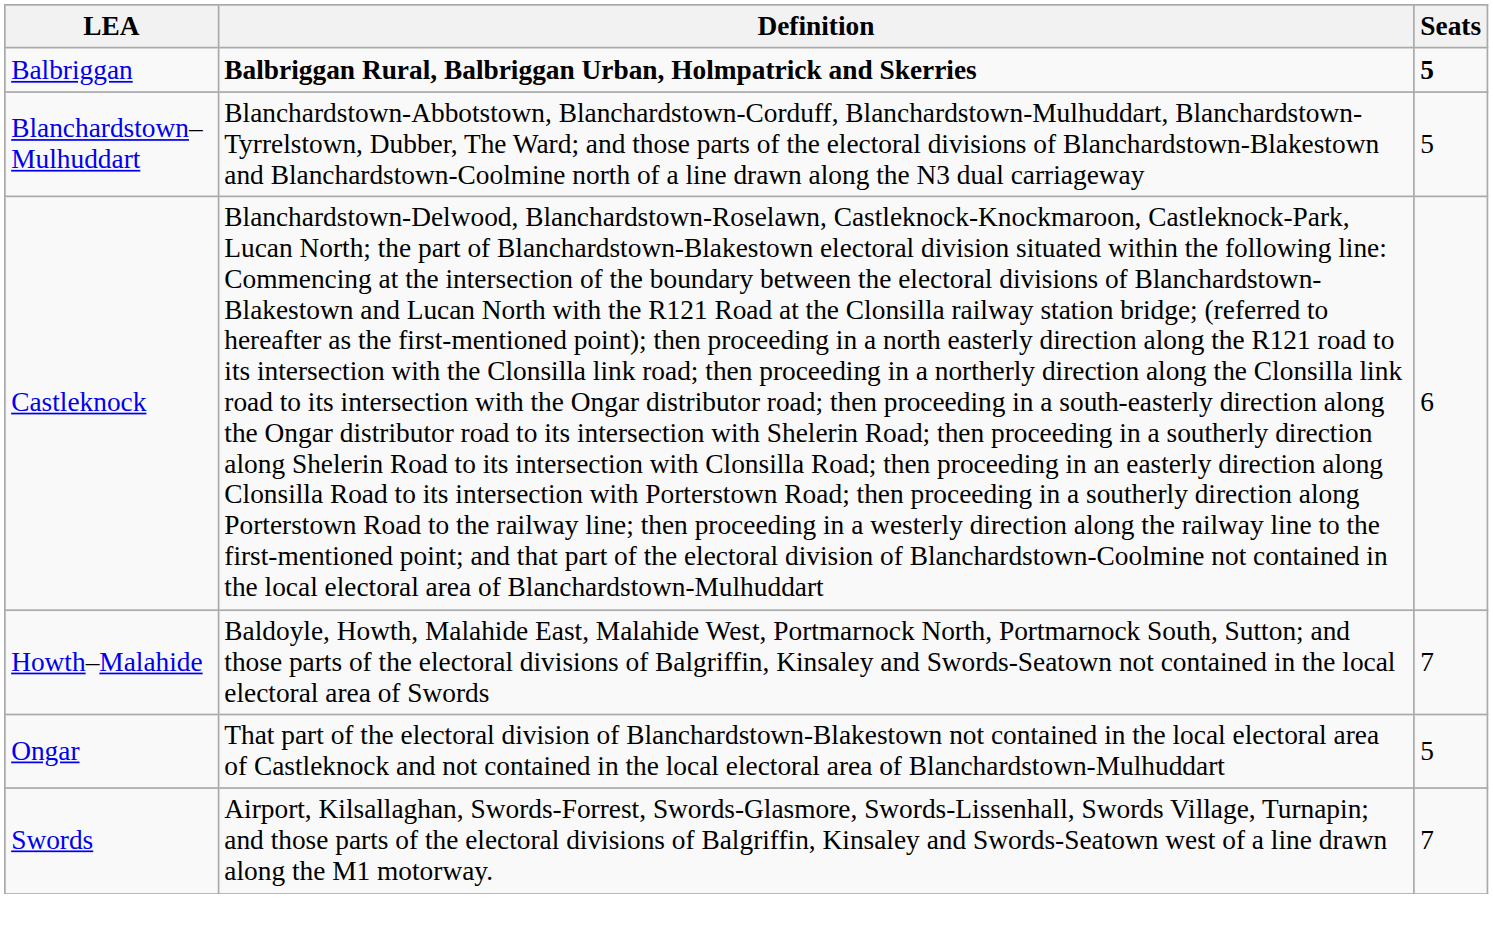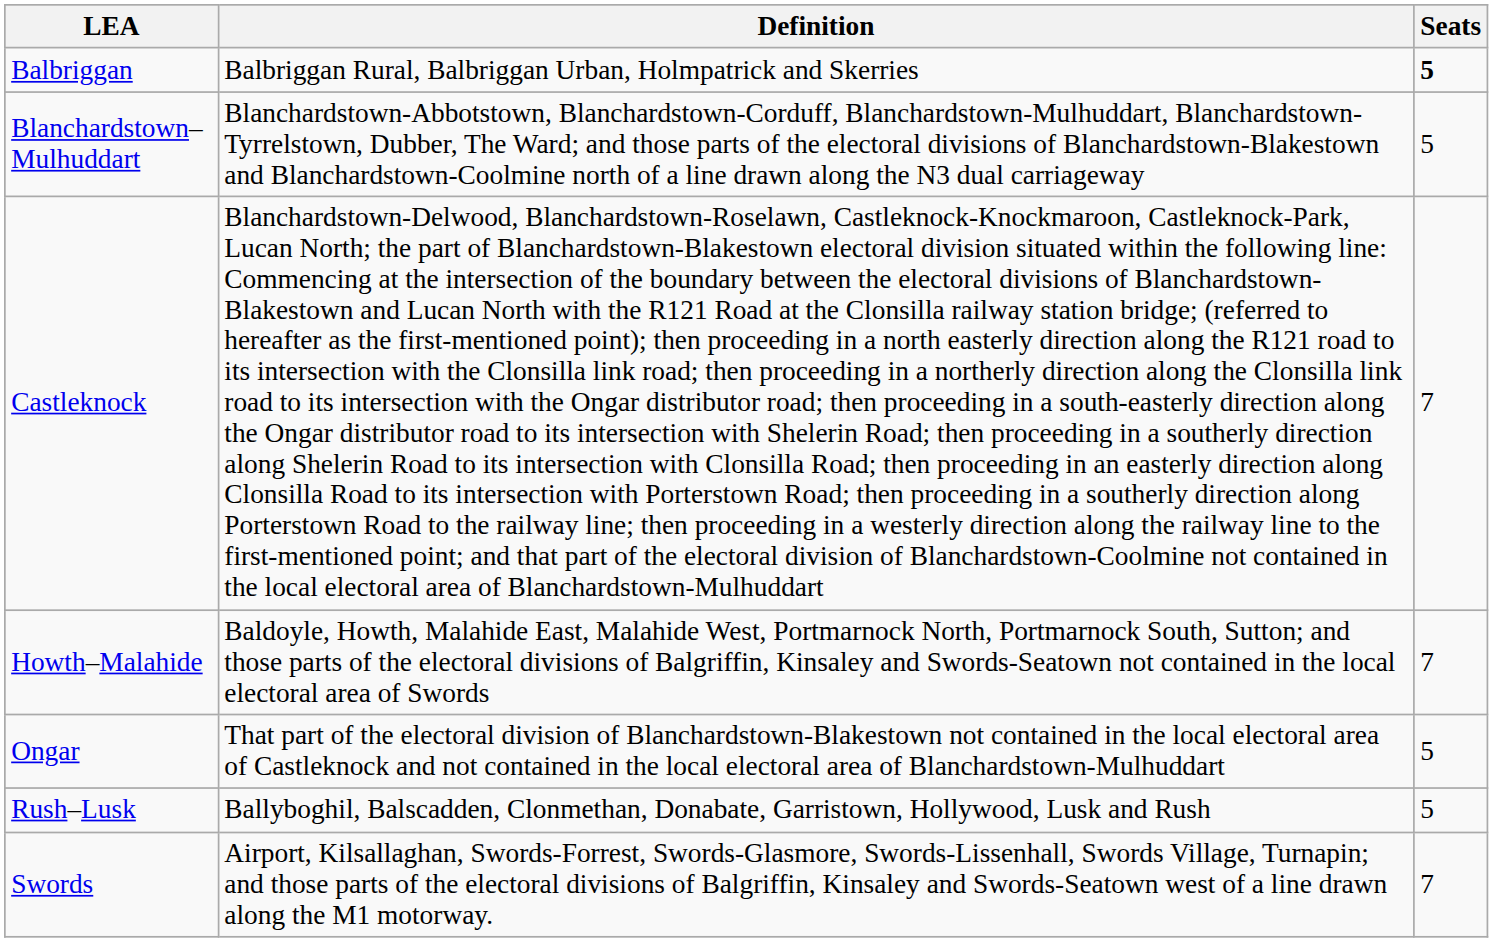 <table class="wikitable">
 <tr>
 <th>LEA</th>
 <th>Definition</th>
 <th>Seats</th>
 </tr>
 <tr>
 <td><a href='#'>Balbriggan</a></td>
-<td><strong>Balbriggan Rural, Balbriggan Urban, Holmpatrick and Skerries</strong></td>
+<td>Balbriggan Rural, Balbriggan Urban, Holmpatrick and Skerries</td>
 <td><strong>5</strong></td>
 </tr>
 <tr>
 <td><a href='#'>Blanchardstown</a>–<a href='#'>Mulhuddart</a></td>
 <td>Blanchardstown-Abbotstown, Blanchardstown-Corduff, Blanchardstown-Mulhuddart, Blanchardstown-Tyrrelstown, Dubber, The Ward; and those parts of the electoral divisions of Blanchardstown-Blakestown and Blanchardstown-Coolmine north of a line drawn along the N3 dual carriageway</td>
 <td>5</td>
 </tr>
 <tr>
 <td><a href='#'>Castleknock</a></td>
 <td>Blanchardstown-Delwood, Blanchardstown-Roselawn, Castleknock-Knockmaroon, Castleknock-Park, Lucan North; the part of Blanchardstown-Blakestown electoral division situated within the following line: Commencing at the intersection of the boundary between the electoral divisions of Blanchardstown-Blakestown and Lucan North with the R121 Road at the Clonsilla railway station bridge; (referred to hereafter as the first-mentioned point); then proceeding in a north easterly direction along the R121 road to its intersection with the Clonsilla link road; then proceeding in a northerly direction along the Clonsilla link road to its intersection with the Ongar distributor road; then proceeding in a south-easterly direction along the Ongar distributor road to its intersection with Shelerin Road; then proceeding in a southerly direction along Shelerin Road to its intersection with Clonsilla Road; then proceeding in an easterly direction along Clonsilla Road to its intersection with Porterstown Road; then proceeding in a southerly direction along Porterstown Road to the railway line; then proceeding in a westerly direction along the railway line to the first-mentioned point; and that part of the electoral division of Blanchardstown-Coolmine not contained in the local electoral area of Blanchardstown-Mulhuddart</td>
-<td>6</td>
+<td>7</td>
 </tr>
 <tr>
 <td><a href='#'>Howth</a>–<a href='#'>Malahide</a></td>
 <td>Baldoyle, Howth, Malahide East, Malahide West, Portmarnock North, Portmarnock South, Sutton; and those parts of the electoral divisions of Balgriffin, Kinsaley and Swords-Seatown not contained in the local electoral area of Swords</td>
 <td>7</td>
 </tr>
 <tr>
 <td><a href='#'>Ongar</a></td>
 <td>That part of the electoral division of Blanchardstown-Blakestown not contained in the local electoral area of Castleknock and not contained in the local electoral area of Blanchardstown-Mulhuddart</td>
 <td>5</td>
 </tr>
 <tr>
+<td><a href='#'>Rush</a>–<a href='#'>Lusk</a></td>
+<td>Ballyboghil, Balscadden, Clonmethan, Donabate, Garristown, Hollywood, Lusk and Rush</td>
+<td>5</td>
+</tr>
+<tr>
 <td><a href='#'>Swords</a></td>
 <td>Airport, Kilsallaghan, Swords-Forrest, Swords-Glasmore, Swords-Lissenhall, Swords Village, Turnapin; and those parts of the electoral divisions of Balgriffin, Kinsaley and Swords-Seatown west of a line drawn along the M1 motorway.</td>
 <td>7</td>
 </tr>
 </table>
